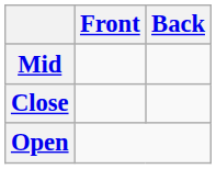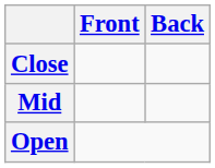 <table class="wikitable" style="text-align:center; table-layout:fixed">
 <tr>
 <th></th>
 <th><a href='#'>Front</a></th>
 <th><a href='#'>Back</a></th>
 </tr>
 <tr>
-<th><a href='#'>Mid</a></th>
+<th><a href='#'>Close</a></th>
 <td></td>
 <td></td>
 </tr>
 <tr>
-<th><a href='#'>Close</a></th>
+<th><a href='#'>Mid</a></th>
 <td></td>
 <td></td>
 </tr>
 <tr>
 <th><a href='#'>Open</a></th>
 <td colspan="2"></td>
 </tr>
 </table>
